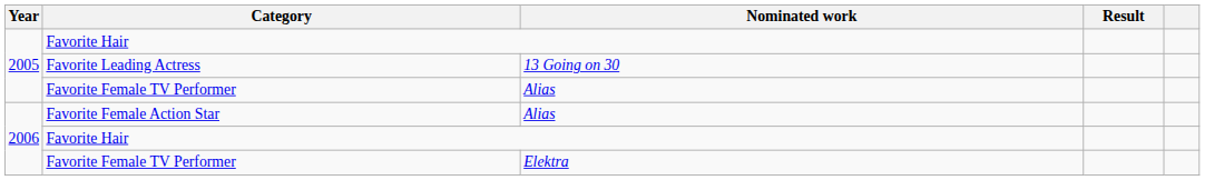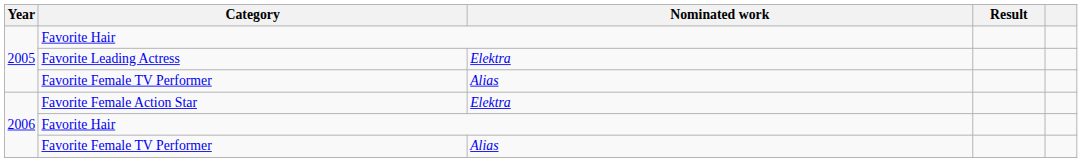 <table class="wikitable sortable">
 <tr>
 <th scope="col" style="width:1em;">Year</th>
 <th scope="col" style="width:33em;">Category</th>
 <th scope="col" style="width:39em;">Nominated work</th>
 <th scope="col" style="width:5em;">Result</th>
 <th scope="col" style="width:2em;" class="unsortable"></th>
 </tr>
 <tr>
 <td rowspan="3"><a href='#'>2005</a></td>
 <td colspan="2"><a href='#'>Favorite Hair</a></td>
 <td></td>
 <td></td>
 </tr>
 <tr>
 <td><a href='#'>Favorite Leading Actress</a></td>
-<td><em><a href='#'>13 Going on 30</a></em></td>
+<td><em><a href='#'>Elektra</a></em></td>
 <td></td>
 <td></td>
 </tr>
 <tr>
 <td><a href='#'>Favorite Female TV Performer</a></td>
 <td><em><a href='#'>Alias</a></em></td>
 <td></td>
 <td></td>
 </tr>
 <tr>
 <td rowspan="3"><a href='#'>2006</a></td>
 <td><a href='#'>Favorite Female Action Star</a></td>
-<td><em><a href='#'>Alias</a></em></td>
+<td><em><a href='#'>Elektra</a></em></td>
 <td></td>
 <td></td>
 </tr>
 <tr>
 <td colspan="2"><a href='#'>Favorite Hair</a></td>
 <td></td>
 <td></td>
 </tr>
 <tr>
 <td><a href='#'>Favorite Female TV Performer</a></td>
-<td><em><a href='#'>Elektra</a></em></td>
+<td><em><a href='#'>Alias</a></em></td>
 <td></td>
 <td></td>
 </tr>
 </table>
